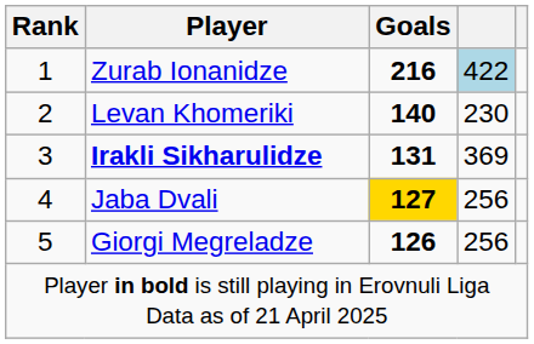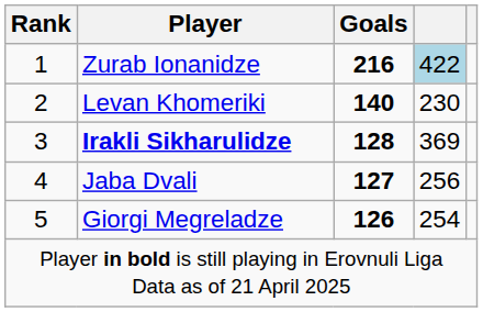 <table class="wikitable sortable" style="text-align:center">
 <tr>
 <th scope="col">Rank</th>
 <th scope="col" width="160px">Player</th>
 <th scope="col">Goals</th>
 <th scope="col"></th>
 <th scope="col"></th>
 </tr>
 <tr>
 <td>1</td>
 <td style="text-align:left"><a href='#'>Zurab Ionanidze</a></td>
 <td><strong>216</strong></td>
 <td style="background: lightblue;">422</td>
 <td></td>
 </tr>
 <tr>
 <td>2</td>
 <td style="text-align:left"><a href='#'>Levan Khomeriki</a></td>
 <td><strong>140</strong></td>
 <td>230</td>
 <td></td>
 </tr>
 <tr>
 <td>3</td>
 <td style="text-align:left"><strong><a href='#'>Irakli Sikharulidze</a></strong></td>
-<td><strong>131</strong></td>
+<td><strong>128</strong></td>
 <td>369</td>
 <td></td>
 </tr>
 <tr>
 <td>4</td>
 <td style="text-align:left"><a href='#'>Jaba Dvali</a></td>
-<td style="background: gold;"><strong>127</strong></td>
+<td><strong>127</strong></td>
 <td>256</td>
 <td></td>
 </tr>
 <tr>
 <td>5</td>
 <td style="text-align:left"><a href='#'>Giorgi Megreladze</a></td>
 <td><strong>126</strong></td>
-<td>256</td>
+<td>254</td>
 <td></td>
 </tr>
 <tr>
 <td colspan="5"><small>Player <strong>in bold</strong> is still playing in Erovnuli Liga</small><br><small>Data as of 21 April 2025</small></td>
 </tr>
 </table>
